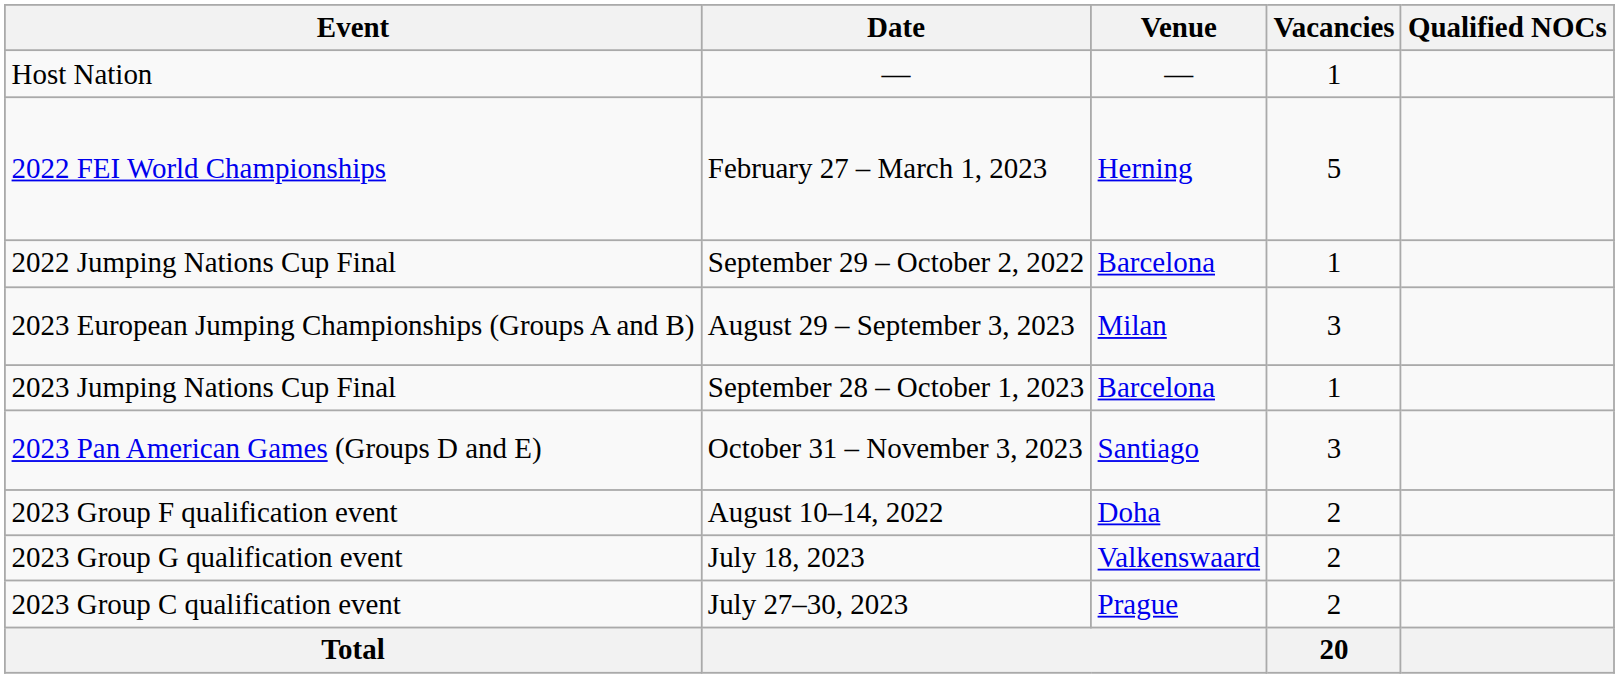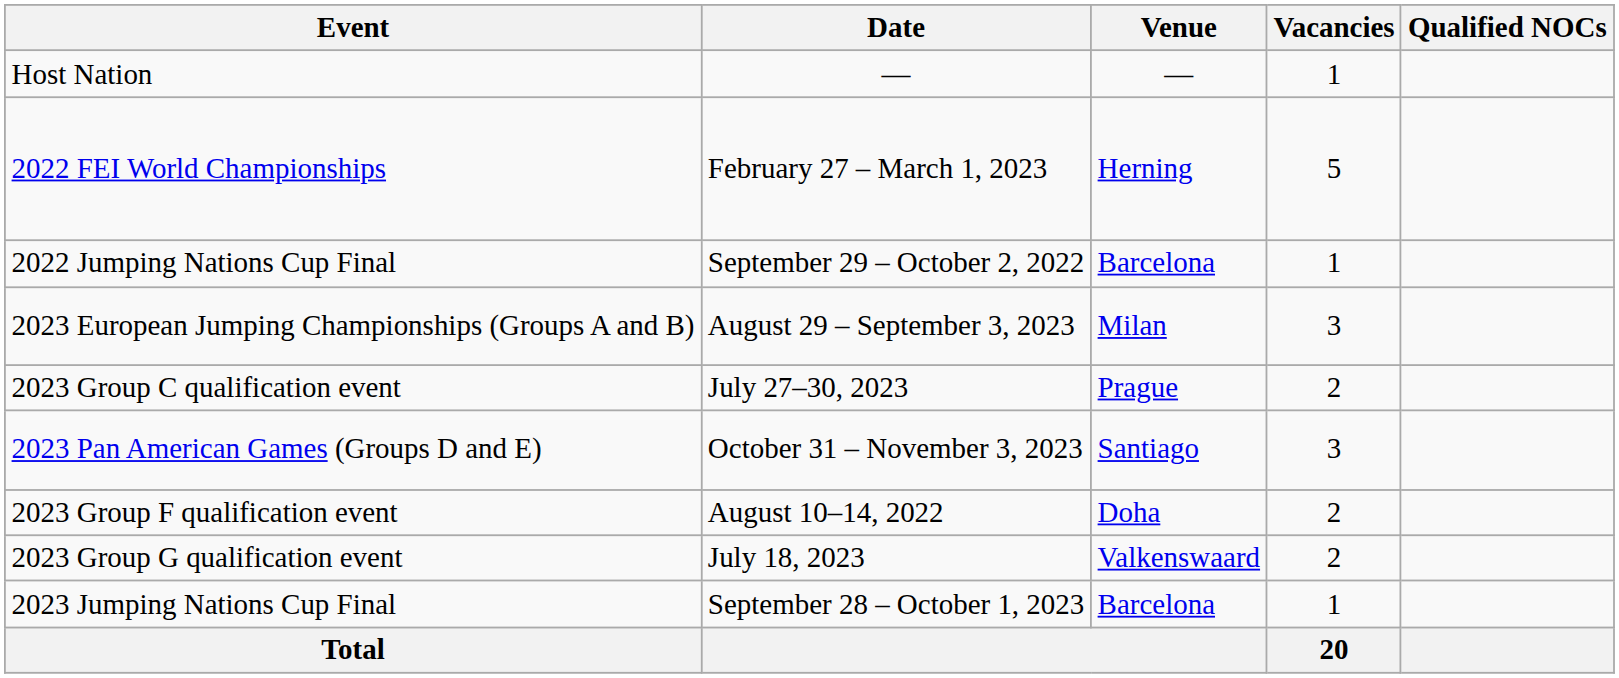 <table class="wikitable">
 <tr>
 <th scope="col">Event</th>
 <th>Date</th>
 <th>Venue</th>
 <th>Vacancies</th>
 <th>Qualified NOCs</th>
 </tr>
 <tr>
 <td>Host Nation</td>
 <td align=center>—</td>
 <td align=center>—</td>
 <td align="center">1</td>
 <td></td>
 </tr>
 <tr>
 <td><a href='#'>2022 FEI World Championships</a></td>
 <td>February 27 – March 1, 2023</td>
 <td> <a href='#'>Herning</a></td>
 <td align="center">5</td>
 <td><br><br><br><br></td>
 </tr>
 <tr>
 <td>2022 Jumping Nations Cup Final</td>
 <td>September 29 – October 2, 2022</td>
 <td> <a href='#'>Barcelona</a></td>
 <td align=center>1</td>
 <td></td>
 </tr>
 <tr>
 <td>2023 European Jumping Championships (Groups A and B)</td>
 <td>August 29 – September 3, 2023</td>
 <td> <a href='#'>Milan</a></td>
 <td align="center">3</td>
 <td><br><br></td>
 </tr>
 <tr>
-<td>2023 Jumping Nations Cup Final</td>
-<td>September 28 – October 1, 2023</td>
-<td> <a href='#'>Barcelona</a></td>
-<td align=center>1</td>
-<td></td>
+<td>2023 Group C qualification event</td>
+<td>July 27–30, 2023</td>
+<td> <a href='#'>Prague</a></td>
+<td align=center>2</td>
+<td><br></td>
 </tr>
 <tr>
 <td><a href='#'>2023 Pan American Games</a> (Groups D and E)</td>
 <td>October 31 – November 3, 2023</td>
 <td> <a href='#'>Santiago</a></td>
 <td align="center">3</td>
 <td><br><br></td>
 </tr>
 <tr>
 <td>2023 Group F qualification event</td>
 <td>August 10–14, 2022</td>
 <td> <a href='#'>Doha</a></td>
 <td align="center">2</td>
 <td><br></td>
 </tr>
 <tr>
 <td>2023 Group G qualification event</td>
 <td>July 18, 2023</td>
 <td> <a href='#'>Valkenswaard</a></td>
 <td align="center">2</td>
 <td><br></td>
 </tr>
 <tr>
-<td>2023 Group C qualification event</td>
-<td>July 27–30, 2023</td>
-<td> <a href='#'>Prague</a></td>
-<td align=center>2</td>
-<td><br></td>
+<td>2023 Jumping Nations Cup Final</td>
+<td>September 28 – October 1, 2023</td>
+<td> <a href='#'>Barcelona</a></td>
+<td align=center>1</td>
+<td></td>
 </tr>
 <tr>
 <th>Total</th>
 <th colspan="2"></th>
 <th>20</th>
 <th></th>
 </tr>
 </table>
